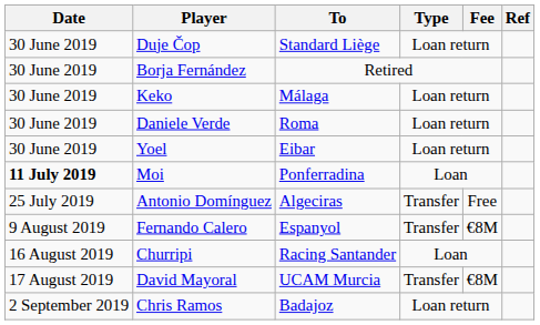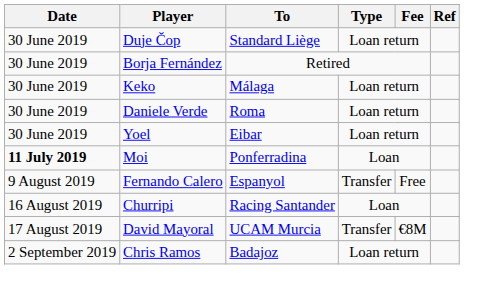 <table class="wikitable">
 <tr>
 <th>Date</th>
 <th>Player</th>
 <th>To</th>
 <th>Type</th>
 <th>Fee</th>
 <th>Ref</th>
 </tr>
 <tr>
 <td>30 June 2019</td>
 <td> <a href='#'>Duje Čop</a></td>
 <td> <a href='#'>Standard Liège</a></td>
 <td align=center colspan=2>Loan return</td>
 <td align=center></td>
 </tr>
 <tr>
 <td>30 June 2019</td>
 <td> <a href='#'>Borja Fernández</a></td>
 <td align=center colspan=3>Retired</td>
 <td align=center></td>
 </tr>
 <tr>
 <td>30 June 2019</td>
 <td> <a href='#'>Keko</a></td>
 <td><a href='#'>Málaga</a></td>
 <td align=center colspan=2>Loan return</td>
 <td align=center></td>
 </tr>
 <tr>
 <td>30 June 2019</td>
 <td> <a href='#'>Daniele Verde</a></td>
 <td> <a href='#'>Roma</a></td>
 <td align=center colspan=2>Loan return</td>
 <td align=center></td>
 </tr>
 <tr>
 <td>30 June 2019</td>
 <td> <a href='#'>Yoel</a></td>
 <td><a href='#'>Eibar</a></td>
 <td align=center colspan=2>Loan return</td>
 <td align=center></td>
 </tr>
 <tr>
 <td><strong>11 July 2019</strong></td>
 <td> <a href='#'>Moi</a></td>
 <td><a href='#'>Ponferradina</a></td>
 <td align=center colspan=2>Loan</td>
 <td align=center></td>
 </tr>
 <tr>
-<td>25 July 2019</td>
-<td> <a href='#'>Antonio Domínguez</a></td>
-<td><a href='#'>Algeciras</a></td>
-<td align=center>Transfer</td>
-<td align=center>Free</td>
-<td align=center></td>
-</tr>
-<tr>
 <td>9 August 2019</td>
 <td> <a href='#'>Fernando Calero</a></td>
 <td><a href='#'>Espanyol</a></td>
 <td align=center>Transfer</td>
-<td align=center>€8M</td>
+<td align=center>Free</td>
 <td align=center></td>
 </tr>
 <tr>
 <td>16 August 2019</td>
 <td> <a href='#'>Churripi</a></td>
 <td><a href='#'>Racing Santander</a></td>
 <td align=center colspan=2>Loan</td>
 <td align=center></td>
 </tr>
 <tr>
 <td>17 August 2019</td>
 <td> <a href='#'>David Mayoral</a></td>
 <td><a href='#'>UCAM Murcia</a></td>
 <td align=center>Transfer</td>
 <td align=center>€8M</td>
 <td align=center></td>
 </tr>
 <tr>
 <td>2 September 2019</td>
 <td> <a href='#'>Chris Ramos</a></td>
 <td><a href='#'>Badajoz</a></td>
 <td align=center colspan=2>Loan return</td>
 <td align=center></td>
 </tr>
 </table>
